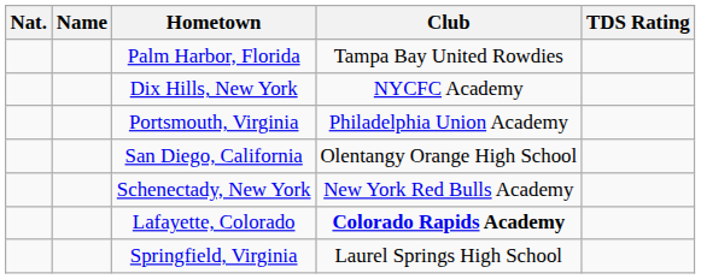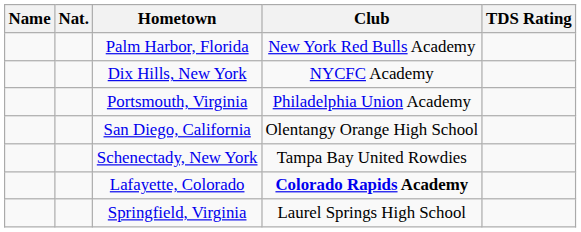 <table class="wikitable" style="font-size:90%; text-align:center;" border="1">
 <tr>
+<th>Name</th>
 <th>Nat.</th>
-<th>Name</th>
 <th>Hometown</th>
 <th>Club</th>
 <th>TDS Rating</th>
 </tr>
 <tr>
 <td></td>
 <td></td>
 <td><a href='#'>Palm Harbor, Florida</a></td>
-<td>Tampa Bay United Rowdies</td>
+<td><a href='#'>New York Red Bulls</a> Academy</td>
 <td></td>
 </tr>
 <tr>
 <td></td>
 <td></td>
 <td><a href='#'>Dix Hills, New York</a></td>
 <td><a href='#'>NYCFC</a> Academy</td>
 <td></td>
 </tr>
 <tr>
 <td></td>
 <td></td>
 <td><a href='#'>Portsmouth, Virginia</a></td>
 <td><a href='#'>Philadelphia Union</a> Academy</td>
 <td></td>
 </tr>
 <tr>
 <td></td>
 <td></td>
 <td><a href='#'>San Diego, California</a></td>
 <td>Olentangy Orange High School</td>
 <td></td>
 </tr>
 <tr>
 <td></td>
 <td></td>
 <td><a href='#'>Schenectady, New York</a></td>
-<td><a href='#'>New York Red Bulls</a> Academy</td>
+<td>Tampa Bay United Rowdies</td>
 <td></td>
 </tr>
 <tr>
 <td></td>
 <td></td>
 <td><a href='#'>Lafayette, Colorado</a></td>
 <td><strong><a href='#'>Colorado Rapids</a> Academy</strong></td>
 <td></td>
 </tr>
 <tr>
 <td></td>
 <td></td>
 <td><a href='#'>Springfield, Virginia</a></td>
 <td>Laurel Springs High School</td>
 <td></td>
 </tr>
 </table>
